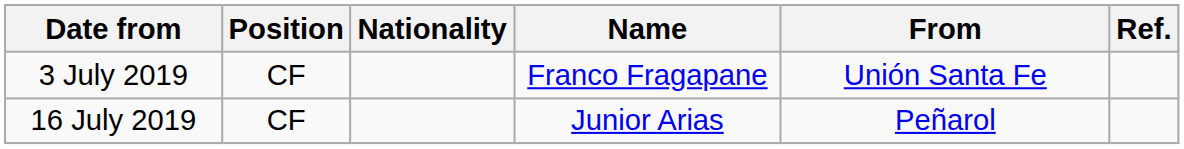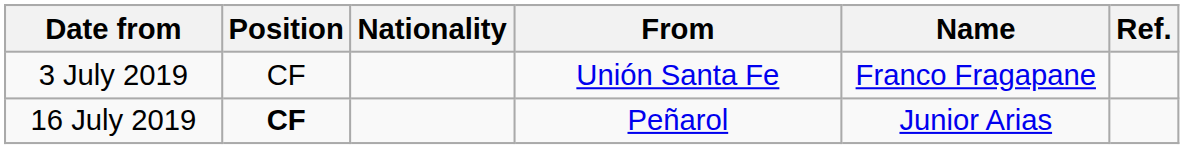 <table class="wikitable" style="text-align:center; font-size:90%; ">
 <tr>
 <th style="background:#; color:#; width:100px;">Date from</th>
 <th style="background:#; color:#; width:50px;">Position</th>
 <th style="background:#; color:#; width:50px;">Nationality</th>
+<th style="background:#; color:#; width:155px;">From</th>
 <th style="background:#; color:#; width:125px;">Name</th>
-<th style="background:#; color:#; width:155px;">From</th>
 <th style="background:#; color:#; width:25px;">Ref.</th>
 </tr>
 <tr>
 <td>3 July 2019</td>
 <td>CF</td>
 <td></td>
+<td> <a href='#'>Unión Santa Fe</a></td>
 <td><a href='#'>Franco Fragapane</a></td>
-<td> <a href='#'>Unión Santa Fe</a></td>
 <td></td>
 </tr>
 <tr>
 <td>16 July 2019</td>
-<td>CF</td>
+<td><strong>CF</strong></td>
 <td></td>
+<td> <a href='#'>Peñarol</a></td>
 <td><a href='#'>Junior Arias</a></td>
-<td> <a href='#'>Peñarol</a></td>
 <td></td>
 </tr>
 </table>
